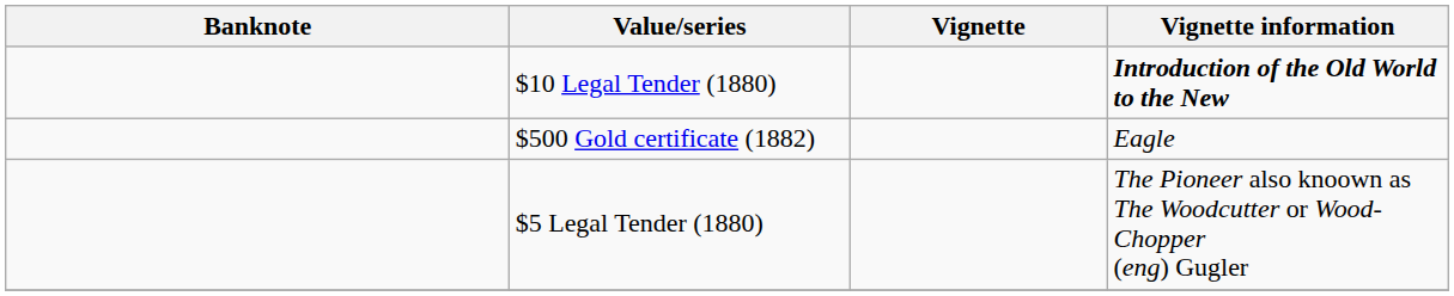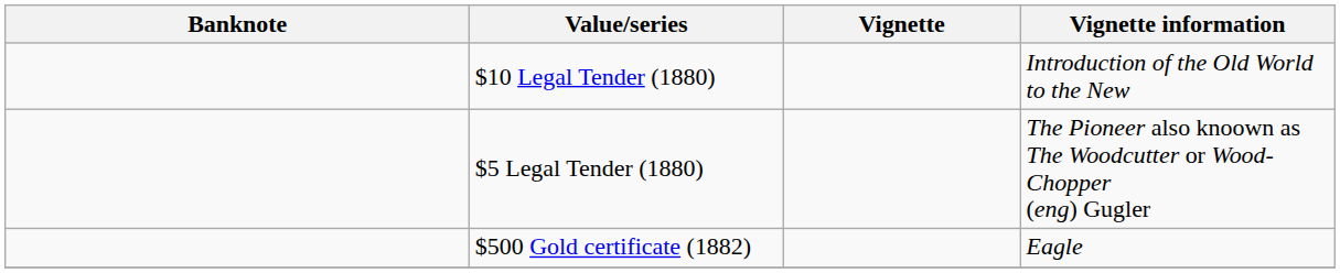 <table class="wikitable sortable">
 <tr>
 <th scope="col" style="width:300px;" class="unsortable">Banknote</th>
 <th scope="col" style="width:200px;" class="unsortable">Value/series</th>
 <th scope="col" style="width:150px;" class="unsortable">Vignette</th>
 <th scope="col" style="width:200px;">Vignette information</th>
 </tr>
 <tr>
 <td></td>
 <td>$10 <a href='#'>Legal Tender</a> (1880)</td>
 <td></td>
-<td><strong><em>Introduction of the Old World to the New</em></strong></td>
+<td><em>Introduction of the Old World to the New</em></td>
+</tr>
+<tr>
+<td></td>
+<td>$5 Legal Tender (1880)</td>
+<td></td>
+<td><em>The Pioneer</em> also knoown as <em>The Woodcutter</em> or <em>Wood-Chopper</em><br>(<em>eng</em>) Gugler</td>
 </tr>
 <tr>
 <td></td>
 <td>$500 <a href='#'>Gold certificate</a> (1882)</td>
 <td></td>
 <td><em>Eagle</em></td>
 </tr>
 <tr>
-<td></td>
-<td>$5 Legal Tender (1880)</td>
-<td></td>
-<td><em>The Pioneer</em> also knoown as <em>The Woodcutter</em> or <em>Wood-Chopper</em><br>(<em>eng</em>) Gugler</td>
-</tr>
-<tr>
 </tr>
 </table>
